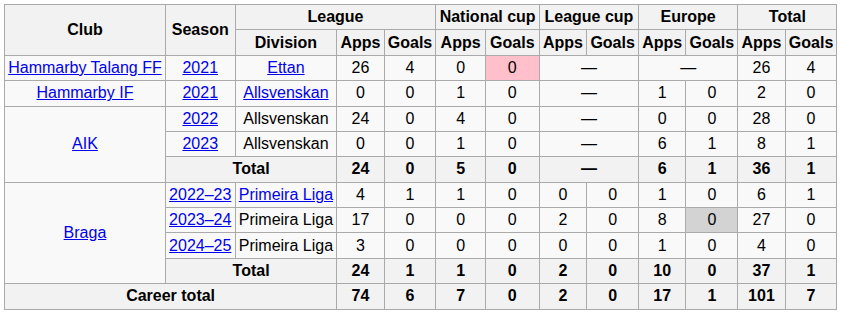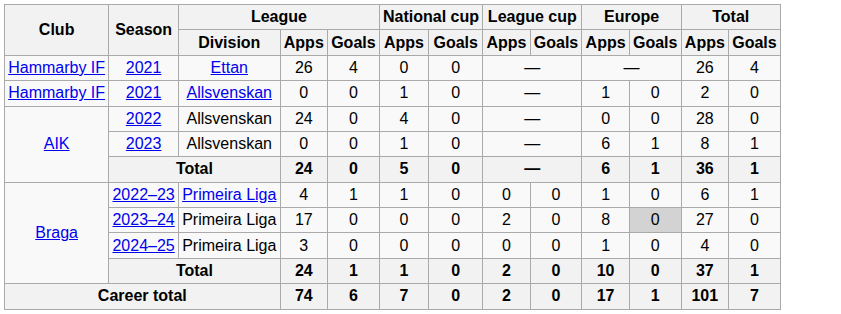 <table class="wikitable" style="text-align:center;">
 <tr>
 <th rowspan="2">Club</th>
 <th rowspan="2">Season</th>
 <th colspan="3">League</th>
 <th colspan="2">National cup</th>
 <th colspan="2">League cup</th>
 <th colspan="2">Europe</th>
 <th colspan="2">Total</th>
 </tr>
 <tr>
 <th>Division</th>
 <th>Apps</th>
 <th>Goals</th>
 <th>Apps</th>
 <th>Goals</th>
 <th>Apps</th>
 <th>Goals</th>
 <th>Apps</th>
 <th>Goals</th>
 <th>Apps</th>
 <th>Goals</th>
 </tr>
 <tr>
-<td><a href='#'>Hammarby Talang FF</a></td>
+<td><a href='#'>Hammarby IF</a></td>
 <td><a href='#'>2021</a></td>
 <td><a href='#'>Ettan</a></td>
 <td>26</td>
 <td>4</td>
 <td>0</td>
-<td style="background: pink;">0</td>
+<td>0</td>
 <td colspan="2">—</td>
 <td colspan="2">—</td>
 <td>26</td>
 <td>4</td>
 </tr>
 <tr>
 <td><a href='#'>Hammarby IF</a></td>
 <td><a href='#'>2021</a></td>
 <td><a href='#'>Allsvenskan</a></td>
 <td>0</td>
 <td>0</td>
 <td>1</td>
 <td>0</td>
 <td colspan="2">—</td>
 <td>1</td>
 <td>0</td>
 <td>2</td>
 <td>0</td>
 </tr>
 <tr>
 <td rowspan=3><a href='#'>AIK</a></td>
 <td><a href='#'>2022</a></td>
 <td>Allsvenskan</td>
 <td>24</td>
 <td>0</td>
 <td>4</td>
 <td>0</td>
 <td colspan="2">—</td>
 <td>0</td>
 <td>0</td>
 <td>28</td>
 <td>0</td>
 </tr>
 <tr>
 <td><a href='#'>2023</a></td>
 <td>Allsvenskan</td>
 <td>0</td>
 <td>0</td>
 <td>1</td>
 <td>0</td>
 <td colspan="2">—</td>
 <td>6</td>
 <td>1</td>
 <td>8</td>
 <td>1</td>
 </tr>
 <tr>
 <th colspan="2">Total</th>
 <th>24</th>
 <th>0</th>
 <th>5</th>
 <th>0</th>
 <th colspan="2">—</th>
 <th>6</th>
 <th>1</th>
 <th>36</th>
 <th>1</th>
 </tr>
 <tr>
 <td rowspan="4"><a href='#'>Braga</a></td>
 <td><a href='#'>2022–23</a></td>
 <td><a href='#'>Primeira Liga</a></td>
 <td>4</td>
 <td>1</td>
 <td>1</td>
 <td>0</td>
 <td>0</td>
 <td>0</td>
 <td>1</td>
 <td>0</td>
 <td>6</td>
 <td>1</td>
 </tr>
 <tr>
 <td><a href='#'>2023–24</a></td>
 <td>Primeira Liga</td>
 <td>17</td>
 <td>0</td>
 <td>0</td>
 <td>0</td>
 <td>2</td>
 <td>0</td>
 <td>8</td>
 <td style="background: lightgrey;">0</td>
 <td>27</td>
 <td>0</td>
 </tr>
 <tr>
 <td><a href='#'>2024–25</a></td>
 <td>Primeira Liga</td>
 <td>3</td>
 <td>0</td>
 <td>0</td>
 <td>0</td>
 <td>0</td>
 <td>0</td>
 <td>1</td>
 <td>0</td>
 <td>4</td>
 <td>0</td>
 </tr>
 <tr>
 <th colspan="2">Total</th>
 <th>24</th>
 <th>1</th>
 <th>1</th>
 <th>0</th>
 <th>2</th>
 <th>0</th>
 <th>10</th>
 <th>0</th>
 <th>37</th>
 <th>1</th>
 </tr>
 <tr>
 <th colspan="3">Career total</th>
 <th>74</th>
 <th>6</th>
 <th>7</th>
 <th>0</th>
 <th>2</th>
 <th>0</th>
 <th>17</th>
 <th>1</th>
 <th>101</th>
 <th>7</th>
 </tr>
 </table>
